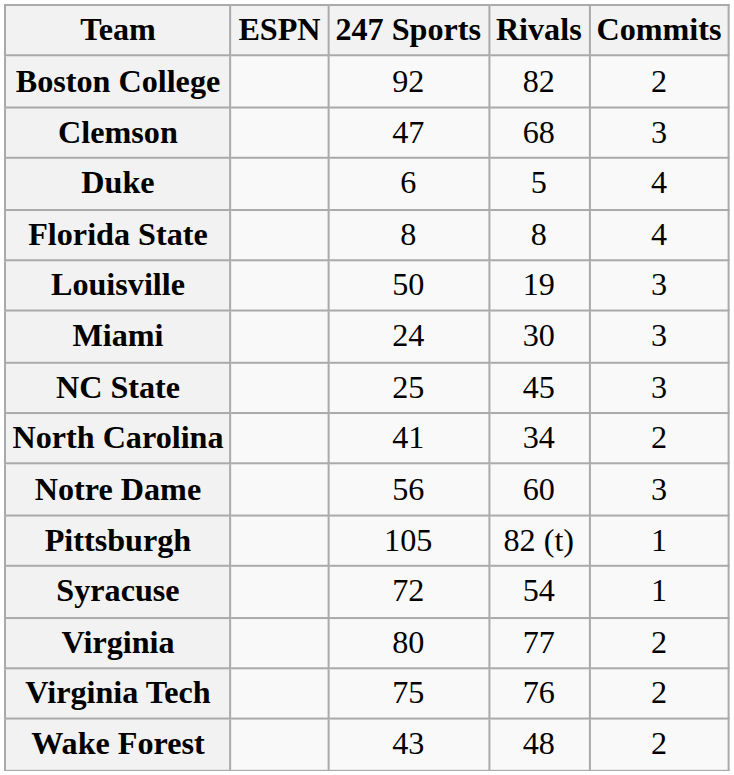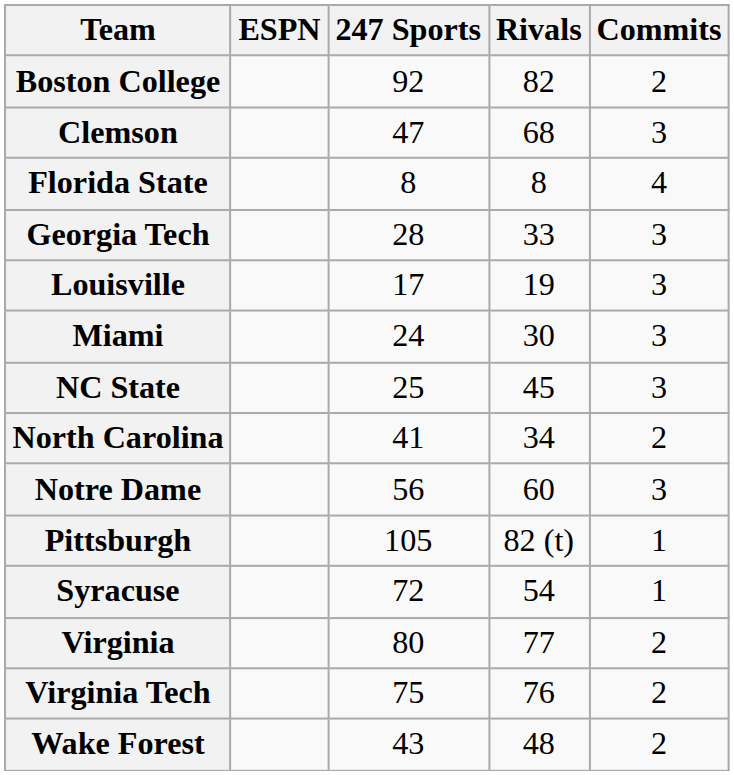 <table class="wikitable sortable" style="text-align:center">
 <tr>
 <th>Team</th>
 <th>ESPN</th>
 <th>247 Sports</th>
 <th>Rivals</th>
 <th>Commits</th>
 </tr>
 <tr>
 <th style=>Boston College</th>
 <td></td>
 <td>92</td>
 <td>82</td>
 <td>2</td>
 </tr>
 <tr>
 <th style=>Clemson</th>
 <td></td>
 <td>47</td>
 <td>68</td>
 <td>3</td>
 </tr>
 <tr>
-<th style=>Duke</th>
-<td></td>
-<td>6</td>
-<td>5</td>
-<td>4</td>
-</tr>
-<tr>
 <th style=>Florida State</th>
 <td></td>
 <td>8</td>
 <td>8</td>
 <td>4</td>
 </tr>
 <tr>
+<th style=>Georgia Tech</th>
+<td></td>
+<td>28</td>
+<td>33</td>
+<td>3</td>
+</tr>
+<tr>
 <th style=>Louisville</th>
 <td></td>
-<td>50</td>
+<td>17</td>
 <td>19</td>
 <td>3</td>
 </tr>
 <tr>
 <th style=>Miami</th>
 <td></td>
 <td>24</td>
 <td>30</td>
 <td>3</td>
 </tr>
 <tr>
 <th style=>NC State</th>
 <td></td>
 <td>25</td>
 <td>45</td>
 <td>3</td>
 </tr>
 <tr>
 <th style=>North Carolina</th>
 <td></td>
 <td>41</td>
 <td>34</td>
 <td>2</td>
 </tr>
 <tr>
 <th style=>Notre Dame</th>
 <td></td>
 <td>56</td>
 <td>60</td>
 <td>3</td>
 </tr>
 <tr>
 <th style=>Pittsburgh</th>
 <td></td>
 <td>105</td>
 <td>82 (t)</td>
 <td>1</td>
 </tr>
 <tr>
 <th style=>Syracuse</th>
 <td></td>
 <td>72</td>
 <td>54</td>
 <td>1</td>
 </tr>
 <tr>
 <th style=>Virginia</th>
 <td></td>
 <td>80</td>
 <td>77</td>
 <td>2</td>
 </tr>
 <tr>
 <th style=>Virginia Tech</th>
 <td></td>
 <td>75</td>
 <td>76</td>
 <td>2</td>
 </tr>
 <tr>
 <th style=>Wake Forest</th>
 <td></td>
 <td>43</td>
 <td>48</td>
 <td>2</td>
 </tr>
 </table>
